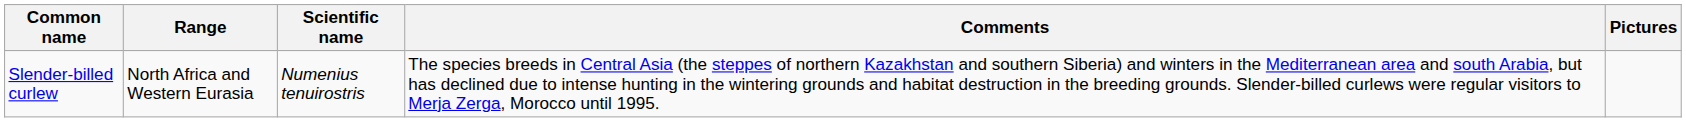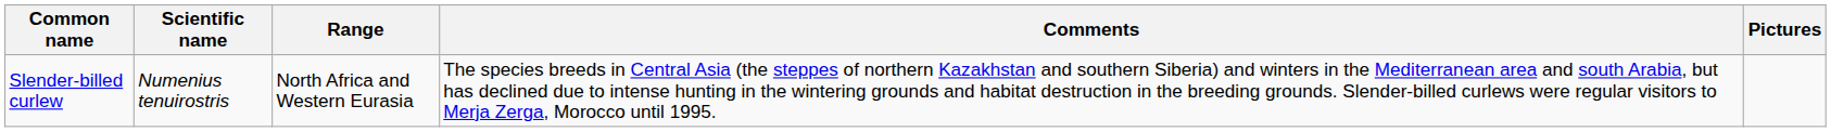 <table class="wikitable">
 <tr>
 <th>Common name</th>
+<th>Scientific name</th>
 <th>Range</th>
-<th>Scientific name</th>
 <th class="unsortable">Comments</th>
 <th class="unsortable">Pictures</th>
 </tr>
 <tr>
 <td><a href='#'>Slender-billed curlew</a></td>
+<td><em>Numenius tenuirostris</em></td>
 <td>North Africa and Western Eurasia</td>
-<td><em>Numenius tenuirostris</em></td>
 <td>The species breeds in <a href='#'>Central Asia</a> (the <a href='#'>steppes</a> of northern <a href='#'>Kazakhstan</a> and southern Siberia) and winters in the <a href='#'>Mediterranean area</a> and <a href='#'>south Arabia</a>, but has declined due to intense hunting in the wintering grounds and habitat destruction in the breeding grounds. Slender-billed curlews were regular visitors to <a href='#'>Merja Zerga</a>, Morocco until 1995.</td>
 <td></td>
 </tr>
 </table>
